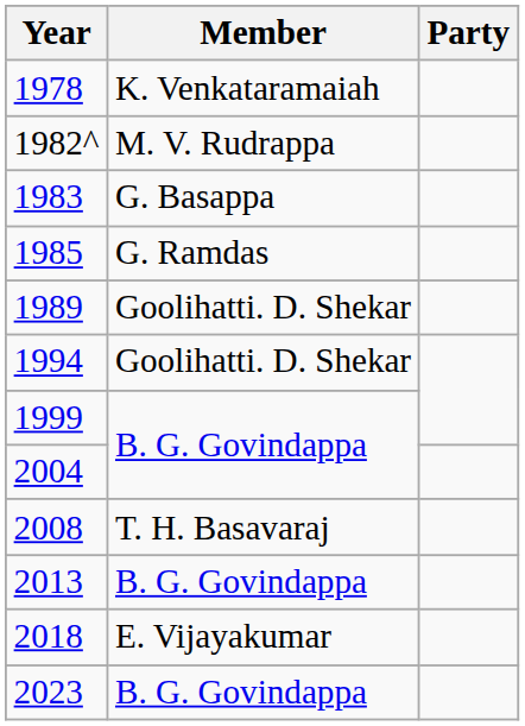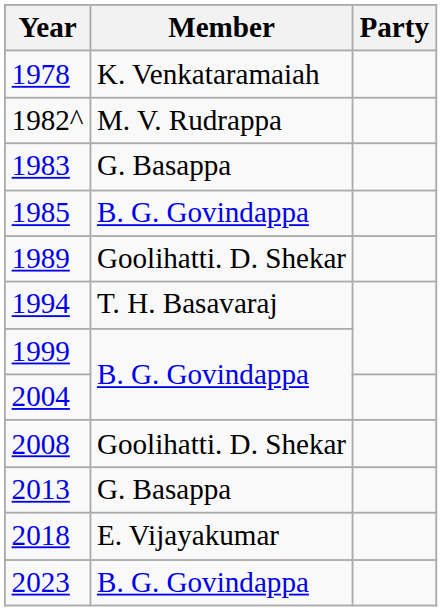 <table class="wikitable">
 <tr>
 <th>Year</th>
 <th>Member</th>
 <th colspan="2">Party</th>
 </tr>
 <tr>
 <td><a href='#'>1978</a></td>
 <td>K. Venkataramaiah</td>
 <td></td>
 </tr>
 <tr>
 <td>1982^</td>
 <td>M. V. Rudrappa</td>
 <td></td>
 </tr>
 <tr>
 <td><a href='#'>1983</a></td>
 <td>G. Basappa</td>
 <td></td>
 </tr>
 <tr>
 <td><a href='#'>1985</a></td>
-<td>G. Ramdas</td>
+<td><a href='#'>B. G. Govindappa</a></td>
 <td></td>
 </tr>
 <tr>
 <td><a href='#'>1989</a></td>
 <td>Goolihatti. D. Shekar</td>
 <td></td>
 </tr>
 <tr>
 <td><a href='#'>1994</a></td>
-<td>Goolihatti. D. Shekar</td>
+<td>T. H. Basavaraj</td>
 </tr>
 <tr>
 <td><a href='#'>1999</a></td>
 <td rowspan="2"><a href='#'>B. G. Govindappa</a></td>
 </tr>
 <tr>
 <td><a href='#'>2004</a></td>
 <td></td>
 </tr>
 <tr>
 <td><a href='#'>2008</a></td>
-<td>T. H. Basavaraj</td>
+<td>Goolihatti. D. Shekar</td>
 <td></td>
 </tr>
 <tr>
 <td><a href='#'>2013</a></td>
-<td><a href='#'>B. G. Govindappa</a></td>
+<td>G. Basappa</td>
 <td></td>
 </tr>
 <tr>
 <td><a href='#'>2018</a></td>
 <td>E. Vijayakumar</td>
 <td></td>
 </tr>
 <tr>
 <td><a href='#'>2023</a></td>
 <td><a href='#'>B. G. Govindappa</a></td>
 <td></td>
 </tr>
 </table>
